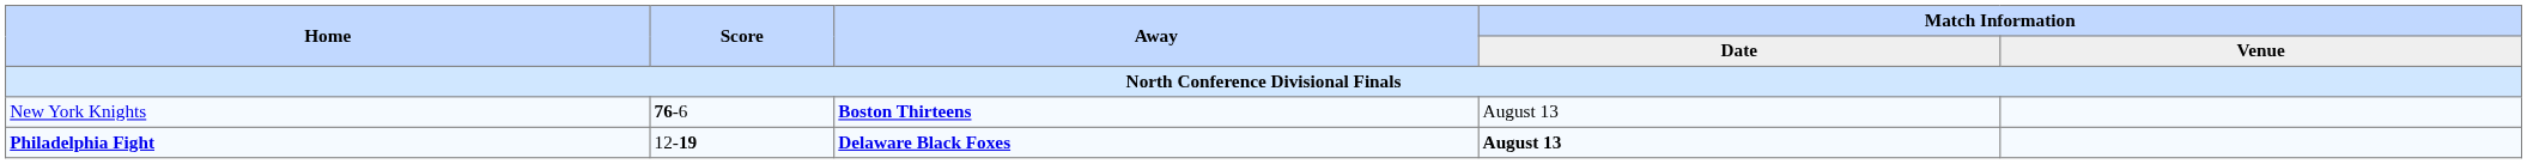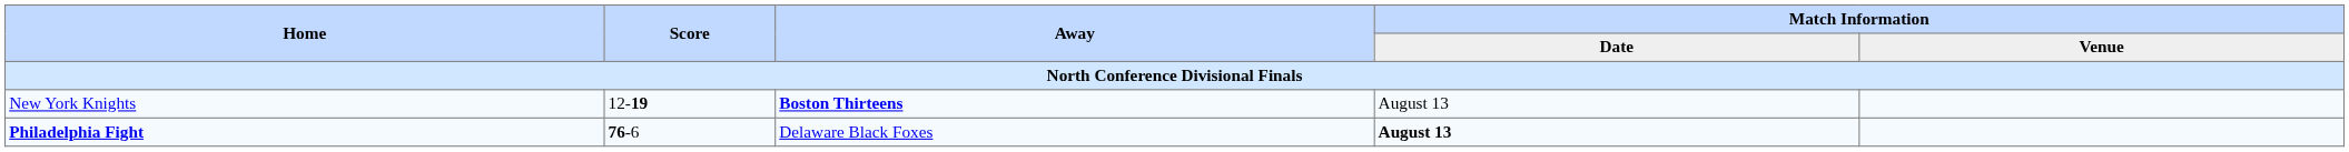 <table border="1" cellpadding="3" cellspacing="0" style="border-collapse:collapse; font-size:90%; text-align:center; width:100%">
 <tr style="background:#c1d8ff;">
 <th rowspan="2" style="width:21%;">Home</th>
 <th rowspan="2" style="width:6%;">Score</th>
 <th rowspan="2" style="width:21%;">Away</th>
 <th colspan=6>Match Information</th>
 </tr>
 <tr style="background:#efefef;">
 <th width=17%>Date</th>
 <th width=17%>Venue</th>
 </tr>
 <tr style="background:#d0e7ff;">
 <td colspan=7><strong>North Conference Divisional Finals</strong></td>
 </tr>
 <tr style="text-align:left; background:#f5faff;">
 <td> <a href='#'>New York Knights</a></td>
-<td><strong>76</strong>-6</td>
+<td>12-<strong>19</strong></td>
 <td> <strong><a href='#'>Boston Thirteens</a></strong></td>
 <td>August 13</td>
 <td></td>
 </tr>
 <tr style="text-align:left; background:#f5faff;">
 <td> <strong><a href='#'>Philadelphia Fight</a></strong></td>
-<td>12-<strong>19</strong></td>
-<td><strong> <a href='#'>Delaware Black Foxes</a></strong></td>
+<td><strong>76</strong>-6</td>
+<td> <a href='#'>Delaware Black Foxes</a></td>
 <td><strong>August 13</strong></td>
 <td></td>
 </tr>
 </table>
